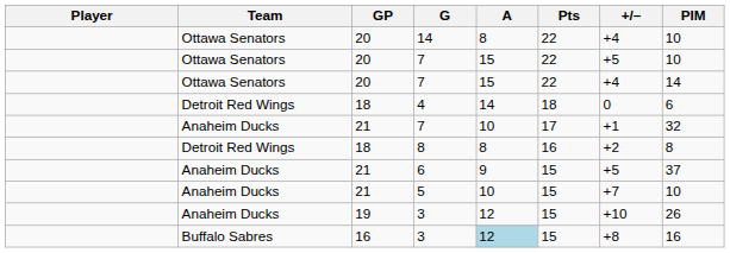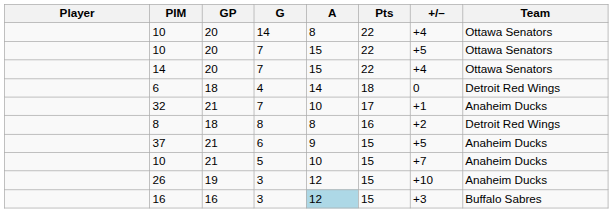 <table class="wikitable sortable">
 <tr>
 <th style="width:12em">Player</th>
-<th style="width:12em">Team</th>
+<th style="width:4em">PIM</th>
 <th style="width:4em">GP</th>
 <th style="width:4em">G</th>
 <th style="width:4em">A</th>
 <th style="width:4em">Pts</th>
 <th style="width:4em">+/–</th>
-<th style="width:4em">PIM</th>
+<th style="width:12em">Team</th>
 </tr>
 <tr>
 <td></td>
-<td>Ottawa Senators</td>
+<td>10</td>
 <td>20</td>
 <td>14</td>
 <td>8</td>
 <td>22</td>
 <td>+4</td>
-<td>10</td>
+<td>Ottawa Senators</td>
 </tr>
 <tr>
 <td></td>
-<td>Ottawa Senators</td>
+<td>10</td>
 <td>20</td>
 <td>7</td>
 <td>15</td>
 <td>22</td>
 <td>+5</td>
-<td>10</td>
+<td>Ottawa Senators</td>
 </tr>
 <tr>
 <td></td>
-<td>Ottawa Senators</td>
+<td>14</td>
 <td>20</td>
 <td>7</td>
 <td>15</td>
 <td>22</td>
 <td>+4</td>
-<td>14</td>
+<td>Ottawa Senators</td>
 </tr>
 <tr>
 <td></td>
-<td>Detroit Red Wings</td>
+<td>6</td>
 <td>18</td>
 <td>4</td>
 <td>14</td>
 <td>18</td>
 <td>0</td>
-<td>6</td>
+<td>Detroit Red Wings</td>
 </tr>
 <tr>
 <td></td>
-<td>Anaheim Ducks</td>
+<td>32</td>
 <td>21</td>
 <td>7</td>
 <td>10</td>
 <td>17</td>
 <td>+1</td>
-<td>32</td>
+<td>Anaheim Ducks</td>
 </tr>
 <tr>
 <td></td>
-<td>Detroit Red Wings</td>
+<td>8</td>
 <td>18</td>
 <td>8</td>
 <td>8</td>
 <td>16</td>
 <td>+2</td>
-<td>8</td>
+<td>Detroit Red Wings</td>
 </tr>
 <tr>
 <td></td>
-<td>Anaheim Ducks</td>
+<td>37</td>
 <td>21</td>
 <td>6</td>
 <td>9</td>
 <td>15</td>
 <td>+5</td>
-<td>37</td>
+<td>Anaheim Ducks</td>
 </tr>
 <tr>
 <td></td>
-<td>Anaheim Ducks</td>
+<td>10</td>
 <td>21</td>
 <td>5</td>
 <td>10</td>
 <td>15</td>
 <td>+7</td>
-<td>10</td>
+<td>Anaheim Ducks</td>
 </tr>
 <tr>
 <td></td>
-<td>Anaheim Ducks</td>
+<td>26</td>
 <td>19</td>
 <td>3</td>
 <td>12</td>
 <td>15</td>
 <td>+10</td>
-<td>26</td>
+<td>Anaheim Ducks</td>
 </tr>
 <tr>
 <td></td>
-<td>Buffalo Sabres</td>
+<td>16</td>
 <td>16</td>
 <td>3</td>
 <td style="background: lightblue;">12</td>
 <td>15</td>
-<td>+8</td>
-<td>16</td>
+<td>+3</td>
+<td>Buffalo Sabres</td>
 </tr>
 </table>
